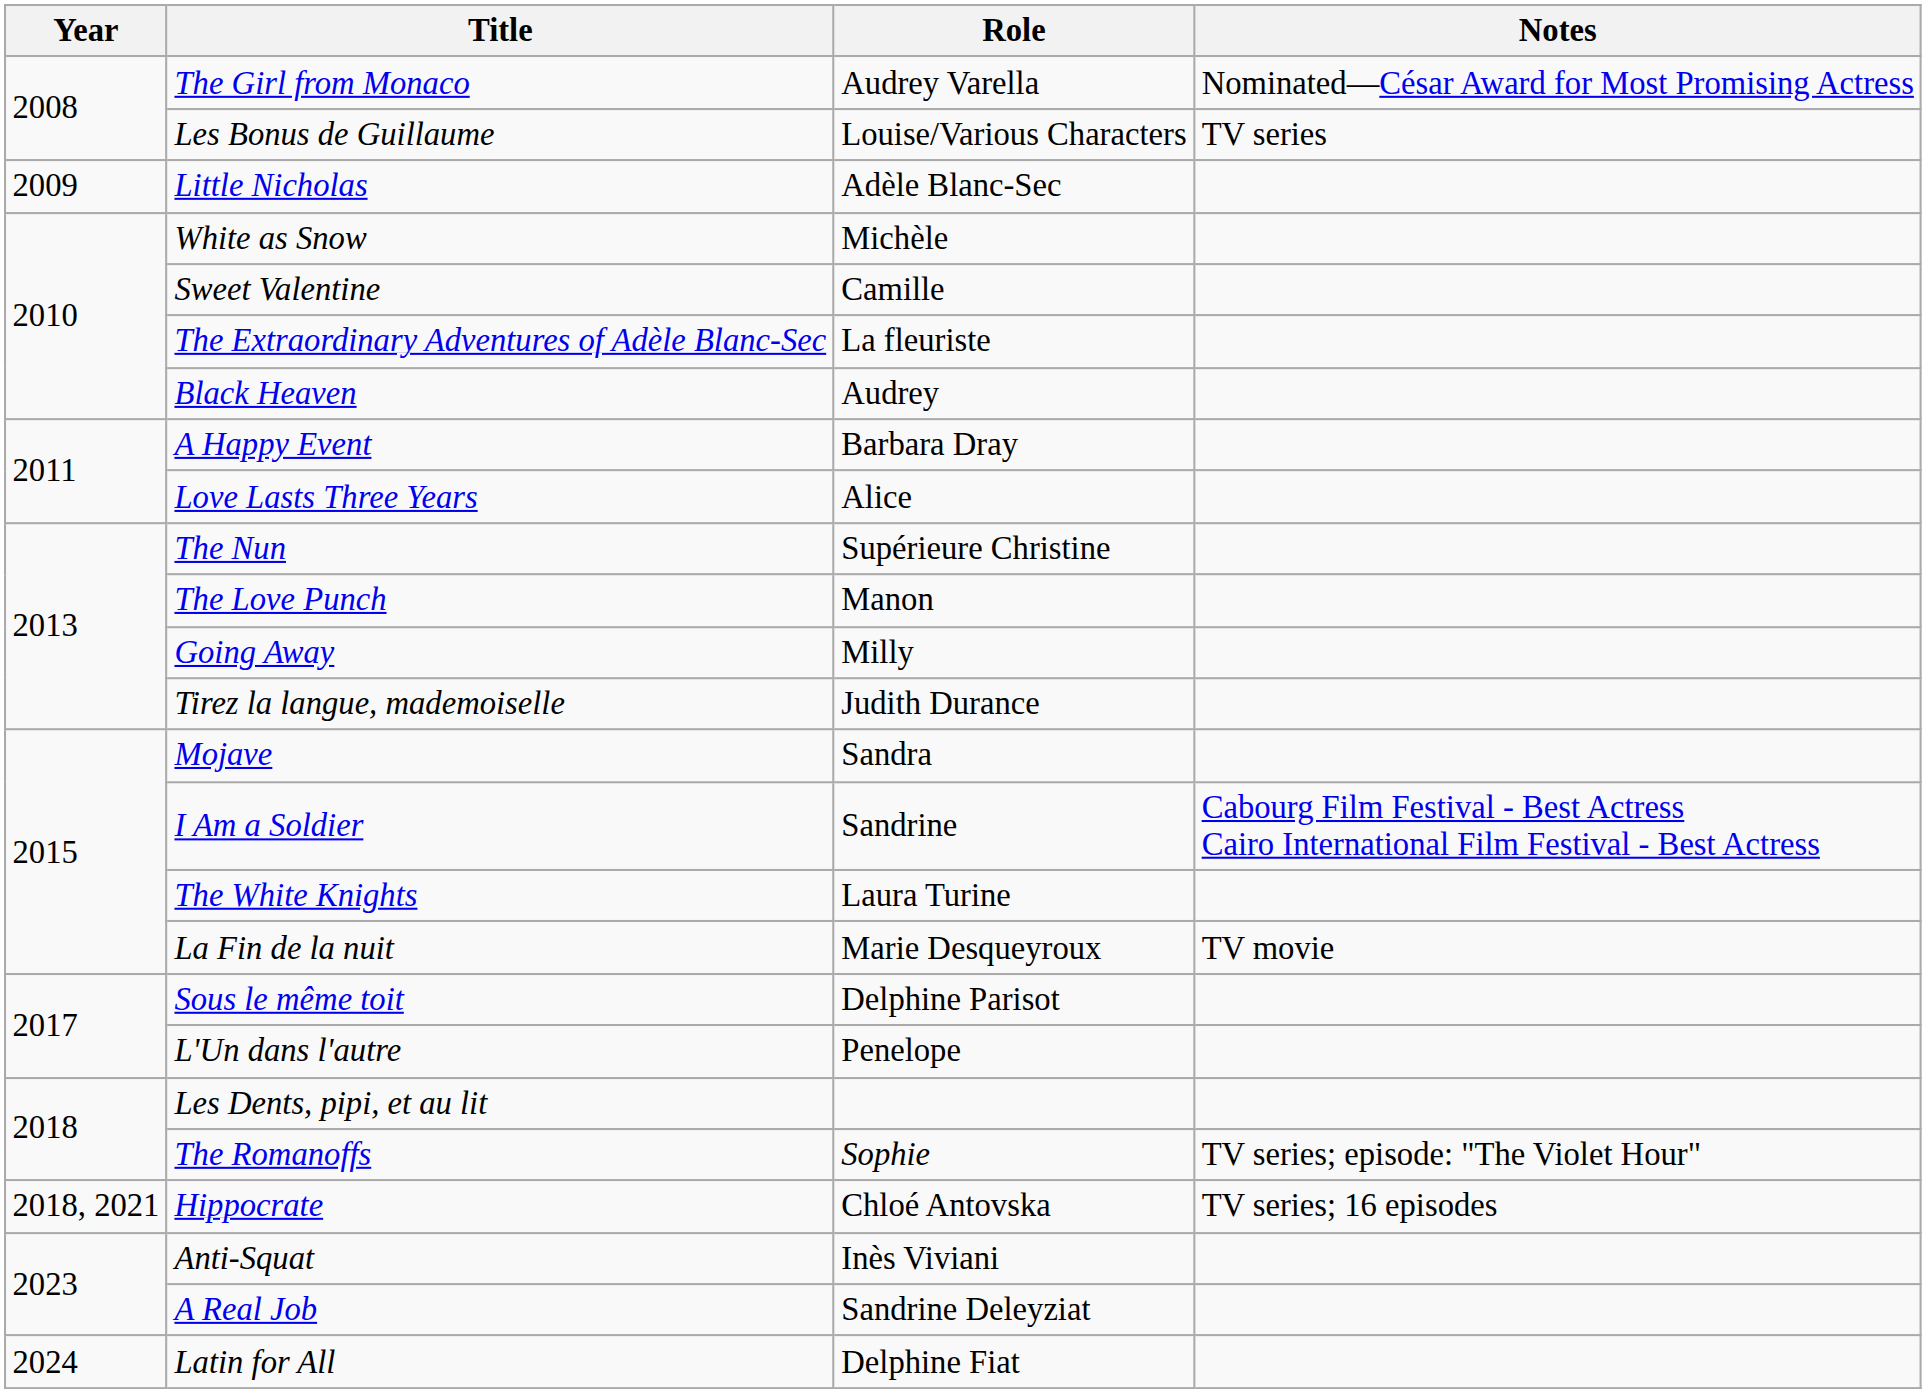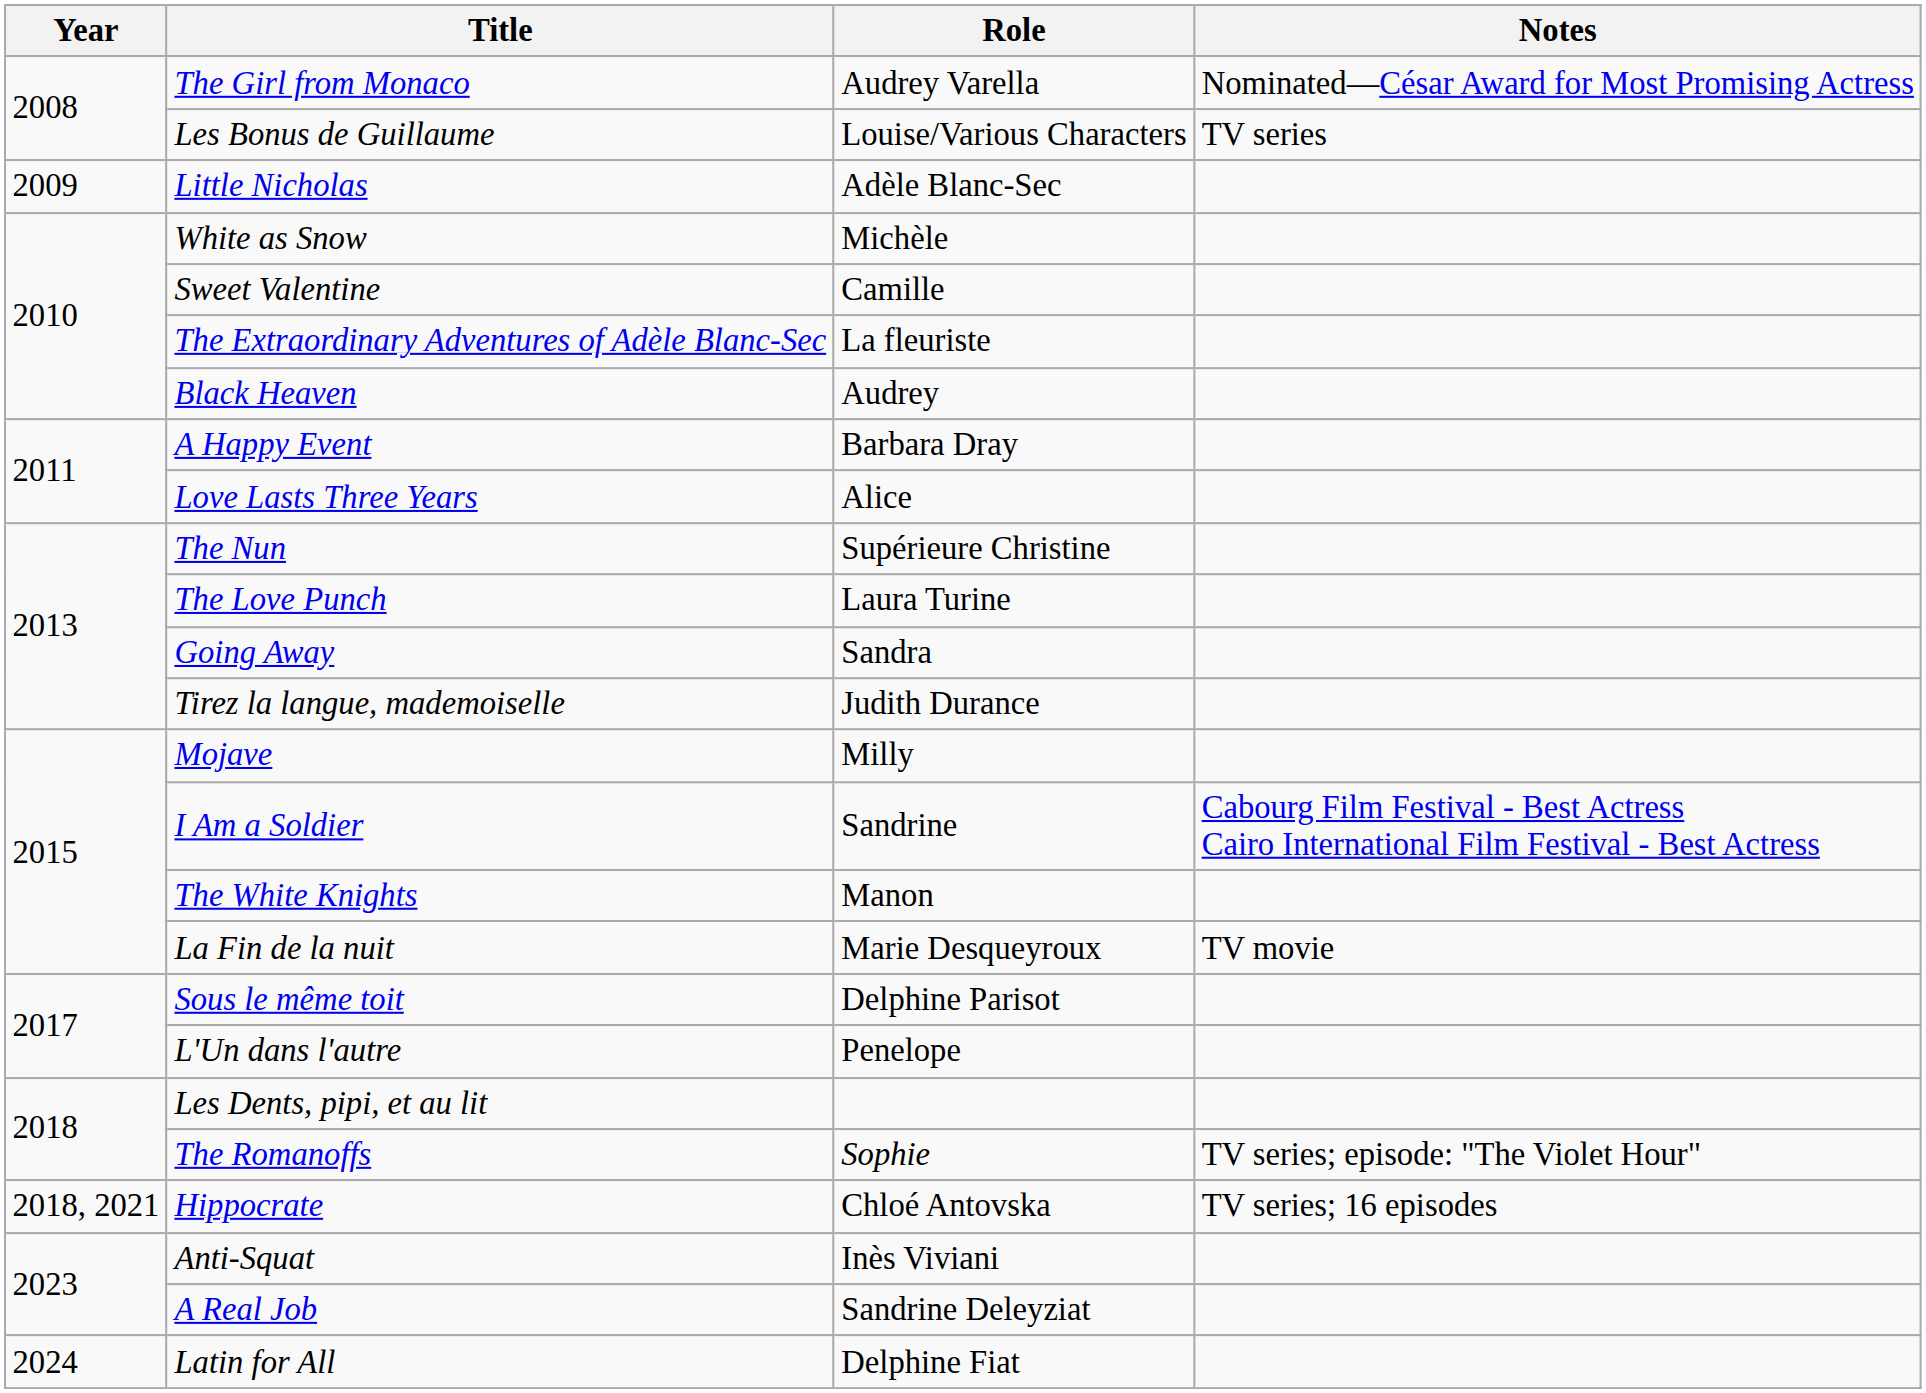 <table class="wikitable sortable">
 <tr>
 <th>Year</th>
 <th>Title</th>
 <th>Role</th>
 <th class="unsortable">Notes</th>
 </tr>
 <tr>
 <td rowspan="2">2008</td>
 <td><a href='#'><em>The Girl from Monaco</em></a></td>
 <td>Audrey Varella</td>
 <td>Nominated—<a href='#'>César Award for Most Promising Actress</a></td>
 </tr>
 <tr>
 <td><em>Les Bonus de Guillaume</em></td>
 <td>Louise/Various Characters</td>
 <td>TV series</td>
 </tr>
 <tr>
 <td rowspan="1">2009</td>
 <td><em><a href='#'>Little Nicholas</a></em></td>
 <td>Adèle Blanc-Sec</td>
 <td></td>
 </tr>
 <tr>
 <td rowspan="4">2010</td>
 <td><em>White as Snow</em></td>
 <td>Michèle</td>
 <td></td>
 </tr>
 <tr>
 <td><em>Sweet Valentine</em></td>
 <td>Camille</td>
 <td></td>
 </tr>
 <tr>
 <td><em><a href='#'>The Extraordinary Adventures of Adèle Blanc-Sec</a></em></td>
 <td>La fleuriste</td>
 <td></td>
 </tr>
 <tr>
 <td><em><a href='#'>Black Heaven</a></em></td>
 <td>Audrey</td>
 <td></td>
 </tr>
 <tr>
 <td rowspan="2">2011</td>
 <td><em><a href='#'>A Happy Event</a></em></td>
 <td>Barbara Dray</td>
 <td></td>
 </tr>
 <tr>
 <td><em><a href='#'>Love Lasts Three Years</a></em></td>
 <td>Alice</td>
 <td></td>
 </tr>
 <tr>
 <td rowspan="4">2013</td>
 <td><em><a href='#'>The Nun</a></em></td>
 <td>Supérieure Christine</td>
 <td></td>
 </tr>
 <tr>
 <td><em><a href='#'>The Love Punch</a></em></td>
-<td>Manon</td>
+<td>Laura Turine</td>
 <td></td>
 </tr>
 <tr>
 <td><em><a href='#'>Going Away</a></em></td>
-<td>Milly</td>
+<td>Sandra</td>
 <td></td>
 </tr>
 <tr>
 <td><em>Tirez la langue, mademoiselle</em></td>
 <td>Judith Durance</td>
 <td></td>
 </tr>
 <tr>
 <td rowspan="4">2015</td>
 <td><em><a href='#'>Mojave</a></em></td>
-<td>Sandra</td>
+<td>Milly</td>
 <td></td>
 </tr>
 <tr>
 <td><em><a href='#'>I Am a Soldier</a></em></td>
 <td>Sandrine</td>
 <td><a href='#'>Cabourg Film Festival - Best Actress</a><br><a href='#'>Cairo International Film Festival - Best Actress</a></td>
 </tr>
 <tr>
 <td><em><a href='#'>The White Knights</a></em></td>
-<td>Laura Turine</td>
+<td>Manon</td>
 <td></td>
 </tr>
 <tr>
 <td><em>La Fin de la nuit</em></td>
 <td>Marie Desqueyroux</td>
 <td>TV movie</td>
 </tr>
 <tr>
 <td rowspan="2">2017</td>
 <td><em><a href='#'>Sous le même toit</a></em></td>
 <td>Delphine Parisot</td>
 <td></td>
 </tr>
 <tr>
 <td><em>L'Un dans l'autre</em></td>
 <td>Penelope</td>
 <td></td>
 </tr>
 <tr>
 <td rowspan="2">2018</td>
 <td><em>Les Dents, pipi, et au lit</em></td>
 <td></td>
 <td></td>
 </tr>
 <tr>
 <td><em><a href='#'>The Romanoffs</a></em></td>
 <td><em>Sophie</em></td>
 <td>TV series; episode: "The Violet Hour"</td>
 </tr>
 <tr>
 <td>2018, 2021</td>
 <td><em><a href='#'>Hippocrate</a></em></td>
 <td>Chloé Antovska</td>
 <td>TV series; 16 episodes</td>
 </tr>
 <tr>
 <td rowspan="2">2023</td>
 <td><em>Anti-Squat</em></td>
 <td>Inès Viviani</td>
 <td></td>
 </tr>
 <tr>
 <td><em><a href='#'>A Real Job</a></em></td>
 <td>Sandrine Deleyziat</td>
 <td></td>
 </tr>
 <tr>
 <td>2024</td>
 <td><em>Latin for All</em></td>
 <td>Delphine Fiat</td>
 <td></td>
 </tr>
 </table>
